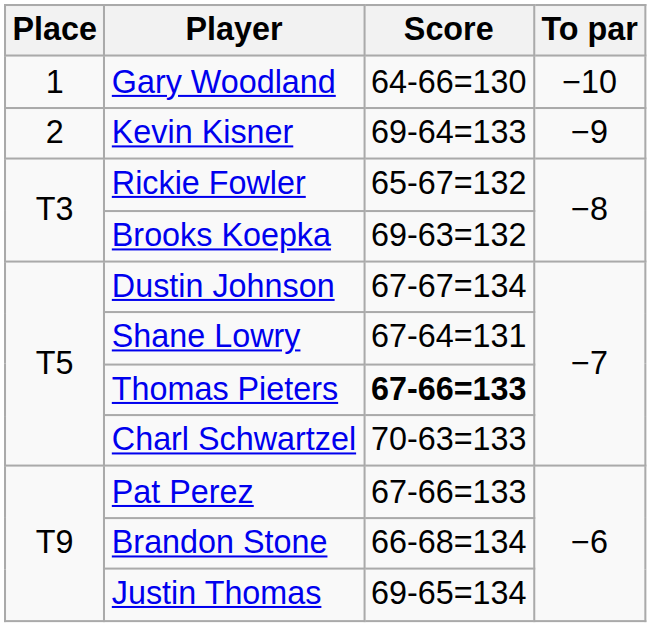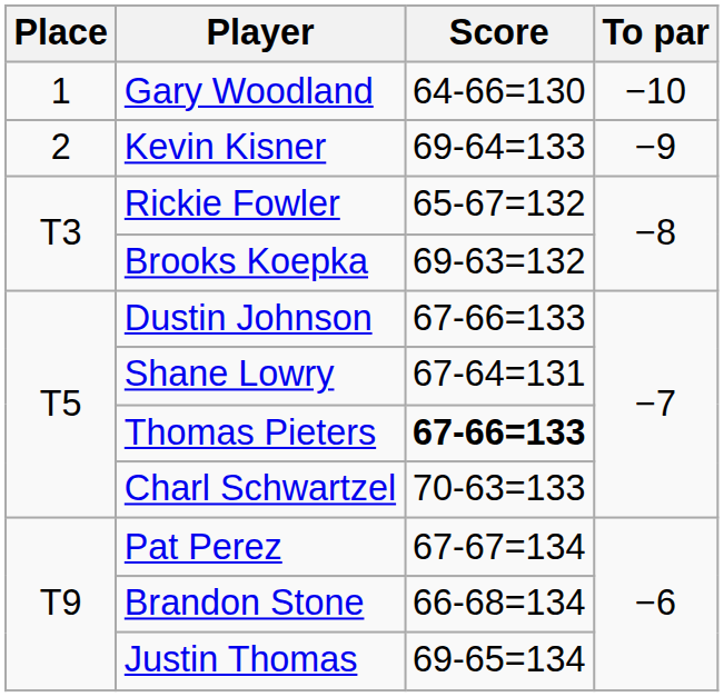 <table class="wikitable">
 <tr>
 <th>Place</th>
 <th>Player</th>
 <th>Score</th>
 <th>To par</th>
 </tr>
 <tr>
 <td align=center>1</td>
 <td> <a href='#'>Gary Woodland</a></td>
 <td>64-66=130</td>
 <td align=center>−10</td>
 </tr>
 <tr>
 <td align=center>2</td>
 <td> <a href='#'>Kevin Kisner</a></td>
 <td>69-64=133</td>
 <td align=center>−9</td>
 </tr>
 <tr>
 <td rowspan=2 align=center>T3</td>
 <td> <a href='#'>Rickie Fowler</a></td>
 <td>65-67=132</td>
 <td rowspan=2 align=center>−8</td>
 </tr>
 <tr>
 <td> <a href='#'>Brooks Koepka</a></td>
 <td>69-63=132</td>
 </tr>
 <tr>
 <td rowspan=4 align=center>T5</td>
 <td> <a href='#'>Dustin Johnson</a></td>
-<td>67-67=134</td>
+<td>67-66=133</td>
 <td rowspan=4 align=center>−7</td>
 </tr>
 <tr>
 <td> <a href='#'>Shane Lowry</a></td>
 <td>67-64=131</td>
 </tr>
 <tr>
 <td> <a href='#'>Thomas Pieters</a></td>
 <td><strong>67-66=133</strong></td>
 </tr>
 <tr>
 <td> <a href='#'>Charl Schwartzel</a></td>
 <td>70-63=133</td>
 </tr>
 <tr>
 <td rowspan=3 align=center>T9</td>
 <td> <a href='#'>Pat Perez</a></td>
-<td>67-66=133</td>
+<td>67-67=134</td>
 <td rowspan=3 align=center>−6</td>
 </tr>
 <tr>
 <td> <a href='#'>Brandon Stone</a></td>
 <td>66-68=134</td>
 </tr>
 <tr>
 <td> <a href='#'>Justin Thomas</a></td>
 <td>69-65=134</td>
 </tr>
 </table>
